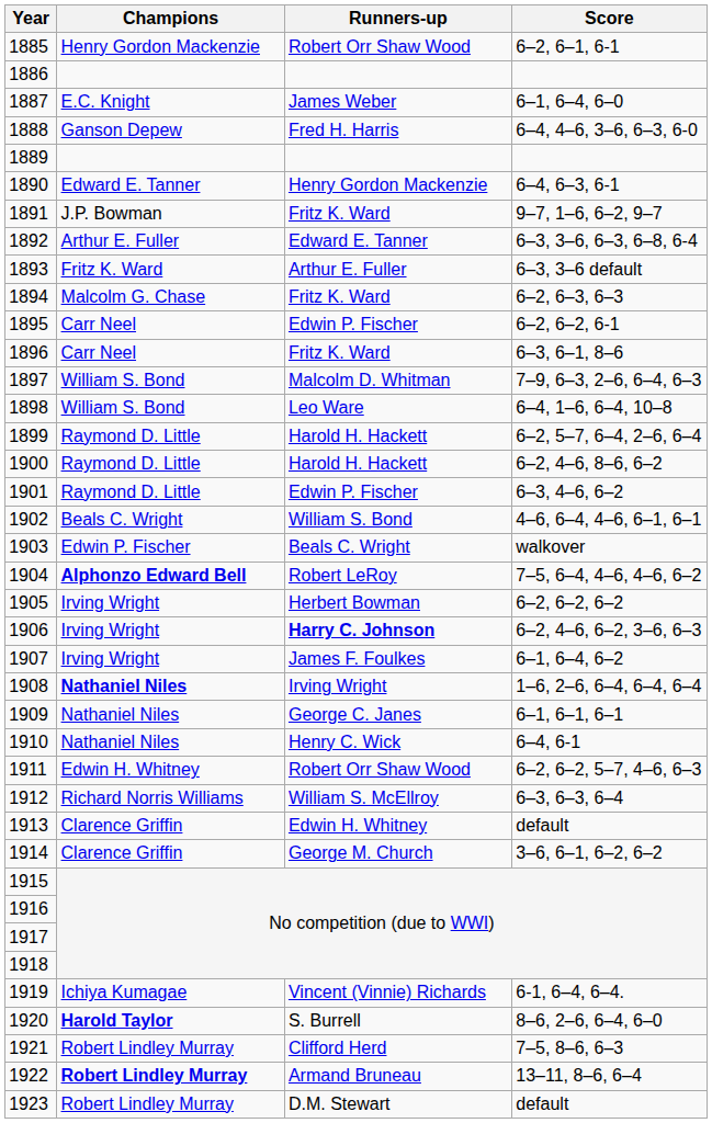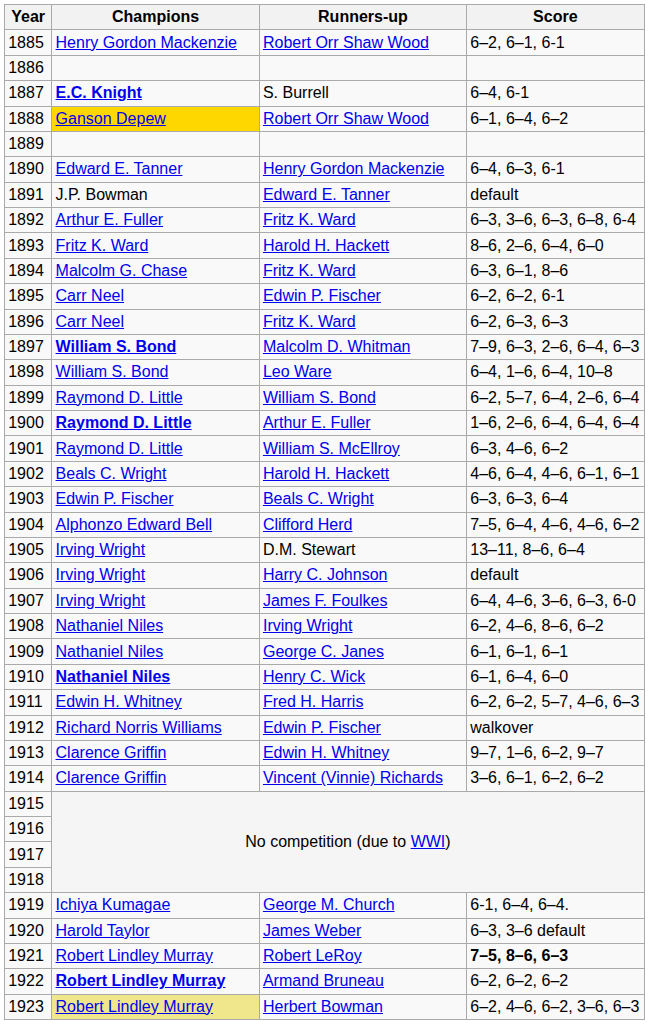 <table class="wikitable">
 <tr>
 <th style="width:40px">Year</th>
 <th style="width:200px">Champions</th>
 <th style="width:200px">Runners-up</th>
 <th style="width:170px" class="unsortable">Score</th>
 </tr>
 <tr>
 <td>1885</td>
 <td> <a href='#'>Henry Gordon Mackenzie</a></td>
 <td> <a href='#'>Robert Orr Shaw Wood</a></td>
 <td>6–2, 6–1, 6-1</td>
 </tr>
 <tr>
 <td>1886</td>
 <td></td>
 <td></td>
 <td></td>
 </tr>
 <tr>
 <td>1887</td>
-<td> <a href='#'>E.C. Knight</a></td>
-<td> <a href='#'>James Weber</a></td>
-<td>6–1, 6–4, 6–0</td>
+<td><strong> <a href='#'>E.C. Knight</a></strong></td>
+<td> S. Burrell</td>
+<td>6–4, 6-1</td>
 </tr>
 <tr>
 <td>1888</td>
-<td> <a href='#'>Ganson Depew</a></td>
-<td> <a href='#'>Fred H. Harris</a></td>
-<td>6–4, 4–6, 3–6, 6–3, 6-0</td>
+<td style="background: gold;"> <a href='#'>Ganson Depew</a></td>
+<td> <a href='#'>Robert Orr Shaw Wood</a></td>
+<td>6–1, 6–4, 6–2</td>
 </tr>
 <tr>
 <td>1889</td>
 <td></td>
 <td></td>
 <td></td>
 </tr>
 <tr>
 <td>1890</td>
 <td> <a href='#'>Edward E. Tanner</a></td>
 <td> <a href='#'>Henry Gordon Mackenzie</a></td>
 <td>6–4, 6–3, 6-1</td>
 </tr>
 <tr>
 <td>1891</td>
 <td> J.P. Bowman</td>
-<td> <a href='#'>Fritz K. Ward</a></td>
-<td>9–7, 1–6, 6–2, 9–7</td>
+<td> <a href='#'>Edward E. Tanner</a></td>
+<td>default</td>
 </tr>
 <tr>
 <td>1892</td>
 <td> <a href='#'>Arthur E. Fuller</a></td>
-<td> <a href='#'>Edward E. Tanner</a></td>
+<td> <a href='#'>Fritz K. Ward</a></td>
 <td>6–3, 3–6, 6–3, 6–8, 6-4</td>
 </tr>
 <tr>
 <td>1893</td>
 <td> <a href='#'>Fritz K. Ward</a></td>
-<td> <a href='#'>Arthur E. Fuller</a></td>
-<td>6–3, 3–6 default</td>
+<td> <a href='#'>Harold H. Hackett</a></td>
+<td>8–6, 2–6, 6–4, 6–0</td>
 </tr>
 <tr>
 <td>1894</td>
 <td> <a href='#'>Malcolm G. Chase</a></td>
 <td> <a href='#'>Fritz K. Ward</a></td>
-<td>6–2, 6–3, 6–3</td>
+<td>6–3, 6–1, 8–6</td>
 </tr>
 <tr>
 <td>1895</td>
 <td> <a href='#'>Carr Neel</a></td>
 <td> <a href='#'>Edwin P. Fischer</a></td>
 <td>6–2, 6–2, 6-1</td>
 </tr>
 <tr>
 <td>1896</td>
 <td> <a href='#'>Carr Neel</a></td>
 <td> <a href='#'>Fritz K. Ward</a></td>
-<td>6–3, 6–1, 8–6</td>
+<td>6–2, 6–3, 6–3</td>
 </tr>
 <tr>
 <td>1897</td>
-<td> <a href='#'>William S. Bond</a></td>
+<td><strong> <a href='#'>William S. Bond</a></strong></td>
 <td> <a href='#'>Malcolm D. Whitman</a></td>
 <td>7–9, 6–3, 2–6, 6–4, 6–3</td>
 </tr>
 <tr>
 <td>1898</td>
 <td> <a href='#'>William S. Bond</a></td>
 <td> <a href='#'>Leo Ware</a></td>
 <td>6–4, 1–6, 6–4, 10–8</td>
 </tr>
 <tr>
 <td>1899</td>
 <td> <a href='#'>Raymond D. Little</a></td>
-<td> <a href='#'>Harold H. Hackett</a></td>
+<td> <a href='#'>William S. Bond</a></td>
 <td>6–2, 5–7, 6–4, 2–6, 6–4</td>
 </tr>
 <tr>
 <td>1900</td>
-<td> <a href='#'>Raymond D. Little</a></td>
-<td> <a href='#'>Harold H. Hackett</a></td>
-<td>6–2, 4–6, 8–6, 6–2</td>
+<td><strong> <a href='#'>Raymond D. Little</a></strong></td>
+<td> <a href='#'>Arthur E. Fuller</a></td>
+<td>1–6, 2–6, 6–4, 6–4, 6–4</td>
 </tr>
 <tr>
 <td>1901</td>
 <td> <a href='#'>Raymond D. Little</a></td>
-<td> <a href='#'>Edwin P. Fischer</a></td>
+<td> <a href='#'>William S. McEllroy</a></td>
 <td>6–3, 4–6, 6–2</td>
 </tr>
 <tr>
 <td>1902</td>
 <td> <a href='#'>Beals C. Wright</a></td>
-<td> <a href='#'>William S. Bond</a></td>
+<td> <a href='#'>Harold H. Hackett</a></td>
 <td>4–6, 6–4, 4–6, 6–1, 6–1</td>
 </tr>
 <tr>
 <td>1903</td>
 <td> <a href='#'>Edwin P. Fischer</a></td>
 <td> <a href='#'>Beals C. Wright</a></td>
-<td>walkover</td>
+<td>6–3, 6–3, 6–4</td>
 </tr>
 <tr>
 <td>1904</td>
-<td><strong> <a href='#'>Alphonzo Edward Bell</a></strong></td>
-<td> <a href='#'>Robert LeRoy</a></td>
+<td> <a href='#'>Alphonzo Edward Bell</a></td>
+<td> <a href='#'>Clifford Herd</a></td>
 <td>7–5, 6–4, 4–6, 4–6, 6–2</td>
 </tr>
 <tr>
 <td>1905</td>
 <td> <a href='#'>Irving Wright</a></td>
-<td> <a href='#'>Herbert Bowman</a></td>
-<td>6–2, 6–2, 6–2</td>
+<td> D.M. Stewart</td>
+<td>13–11, 8–6, 6–4</td>
 </tr>
 <tr>
 <td>1906</td>
 <td> <a href='#'>Irving Wright</a></td>
-<td><strong> <a href='#'>Harry C. Johnson</a></strong></td>
-<td>6–2, 4–6, 6–2, 3–6, 6–3</td>
+<td> <a href='#'>Harry C. Johnson</a></td>
+<td>default</td>
 </tr>
 <tr>
 <td>1907</td>
 <td> <a href='#'>Irving Wright</a></td>
 <td> <a href='#'>James F. Foulkes</a></td>
-<td>6–1, 6–4, 6–2</td>
+<td>6–4, 4–6, 3–6, 6–3, 6-0</td>
 </tr>
 <tr>
 <td>1908</td>
-<td><strong> <a href='#'>Nathaniel Niles</a></strong></td>
+<td> <a href='#'>Nathaniel Niles</a></td>
 <td> <a href='#'>Irving Wright</a></td>
-<td>1–6, 2–6, 6–4, 6–4, 6–4</td>
+<td>6–2, 4–6, 8–6, 6–2</td>
 </tr>
 <tr>
 <td>1909</td>
 <td> <a href='#'>Nathaniel Niles</a></td>
 <td> <a href='#'>George C. Janes</a></td>
 <td>6–1, 6–1, 6–1</td>
 </tr>
 <tr>
 <td>1910</td>
-<td> <a href='#'>Nathaniel Niles</a></td>
+<td><strong> <a href='#'>Nathaniel Niles</a></strong></td>
 <td> <a href='#'>Henry C. Wick</a></td>
-<td>6–4, 6-1</td>
+<td>6–1, 6–4, 6–0</td>
 </tr>
 <tr>
 <td>1911</td>
 <td> <a href='#'>Edwin H. Whitney</a></td>
-<td> <a href='#'>Robert Orr Shaw Wood</a></td>
+<td> <a href='#'>Fred H. Harris</a></td>
 <td>6–2, 6–2, 5–7, 4–6, 6–3</td>
 </tr>
 <tr>
 <td>1912</td>
 <td> <a href='#'>Richard Norris Williams</a></td>
-<td> <a href='#'>William S. McEllroy</a></td>
-<td>6–3, 6–3, 6–4</td>
+<td> <a href='#'>Edwin P. Fischer</a></td>
+<td>walkover</td>
 </tr>
 <tr>
 <td>1913</td>
 <td> <a href='#'>Clarence Griffin</a></td>
 <td> <a href='#'>Edwin H. Whitney</a></td>
-<td>default</td>
+<td>9–7, 1–6, 6–2, 9–7</td>
 </tr>
 <tr>
 <td>1914</td>
 <td> <a href='#'>Clarence Griffin</a></td>
-<td> <a href='#'>George M. Church</a></td>
+<td> <a href='#'>Vincent (Vinnie) Richards</a></td>
 <td>3–6, 6–1, 6–2, 6–2</td>
 </tr>
 <tr>
 <td>1915</td>
 <td rowspan="4" colspan="5" align="center" bgcolor="#F5F5F5">No competition (due to <a href='#'>WWI</a>)</td>
 </tr>
 <tr>
 <td>1916</td>
 </tr>
 <tr>
 <td>1917</td>
 </tr>
 <tr>
 <td>1918</td>
 </tr>
 <tr>
 <td>1919</td>
 <td> <a href='#'>Ichiya Kumagae</a></td>
-<td> <a href='#'>Vincent (Vinnie) Richards</a></td>
+<td> <a href='#'>George M. Church</a></td>
 <td>6-1, 6–4, 6–4.</td>
 </tr>
 <tr>
 <td>1920</td>
-<td><strong> <a href='#'>Harold Taylor</a></strong></td>
-<td> S. Burrell</td>
-<td>8–6, 2–6, 6–4, 6–0</td>
+<td> <a href='#'>Harold Taylor</a></td>
+<td> <a href='#'>James Weber</a></td>
+<td>6–3, 3–6 default</td>
 </tr>
 <tr>
 <td>1921</td>
 <td> <a href='#'>Robert Lindley Murray</a></td>
-<td> <a href='#'>Clifford Herd</a></td>
-<td>7–5, 8–6, 6–3</td>
+<td> <a href='#'>Robert LeRoy</a></td>
+<td><strong>7–5, 8–6, 6–3</strong></td>
 </tr>
 <tr>
 <td>1922</td>
 <td><strong> <a href='#'>Robert Lindley Murray</a></strong></td>
 <td> <a href='#'>Armand Bruneau</a></td>
-<td>13–11, 8–6, 6–4</td>
+<td>6–2, 6–2, 6–2</td>
 </tr>
 <tr>
 <td>1923</td>
-<td> <a href='#'>Robert Lindley Murray</a></td>
-<td> D.M. Stewart</td>
-<td>default</td>
+<td style="background: khaki;"> <a href='#'>Robert Lindley Murray</a></td>
+<td> <a href='#'>Herbert Bowman</a></td>
+<td>6–2, 4–6, 6–2, 3–6, 6–3</td>
 </tr>
 </table>
